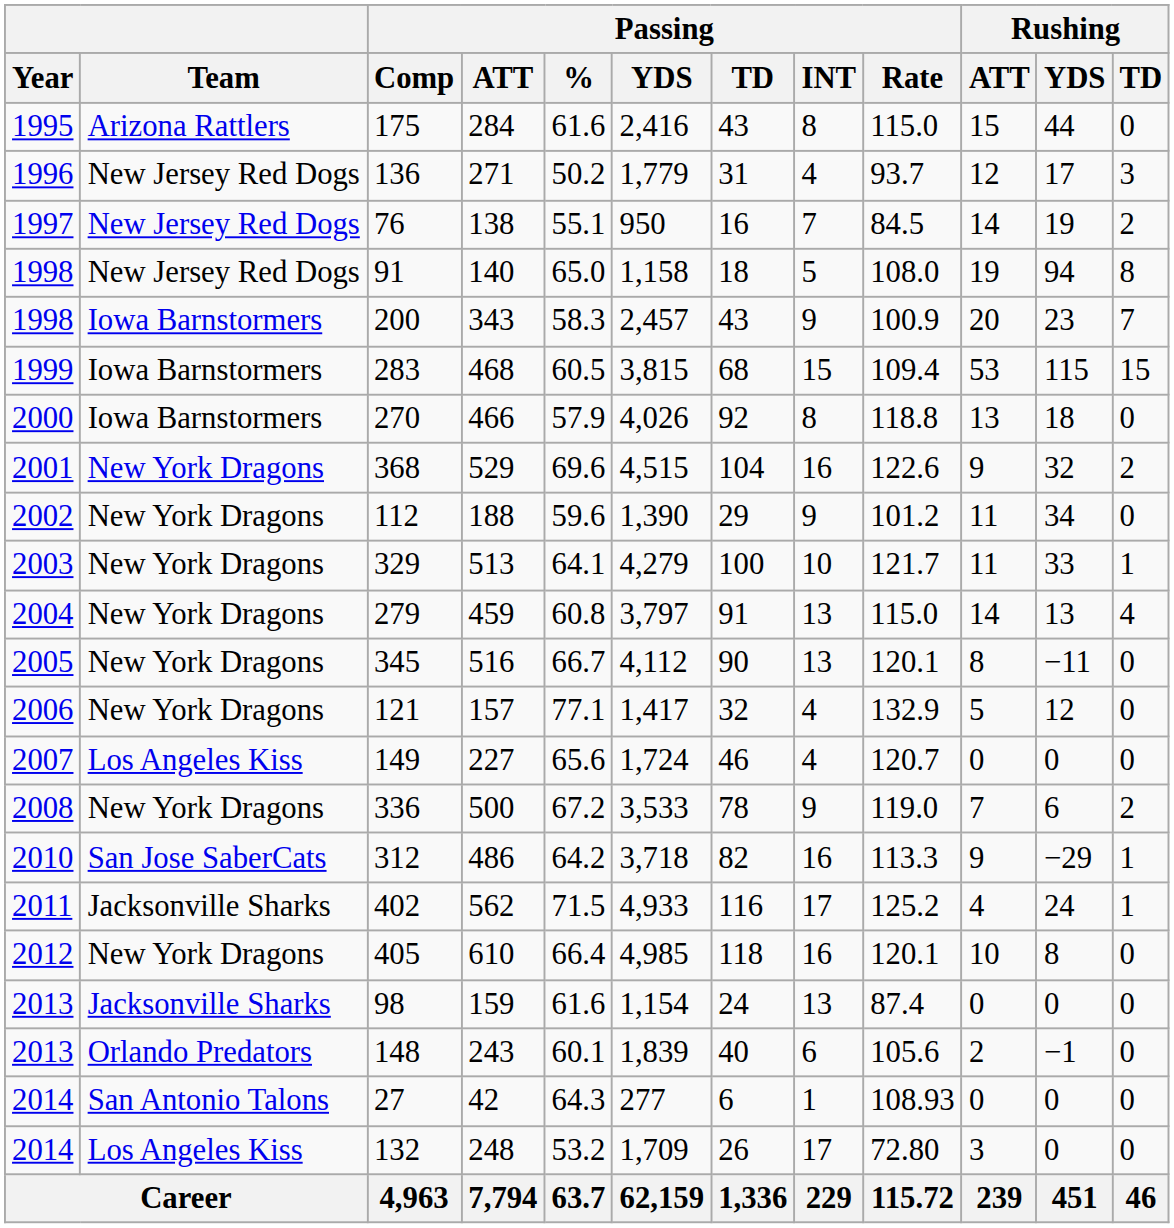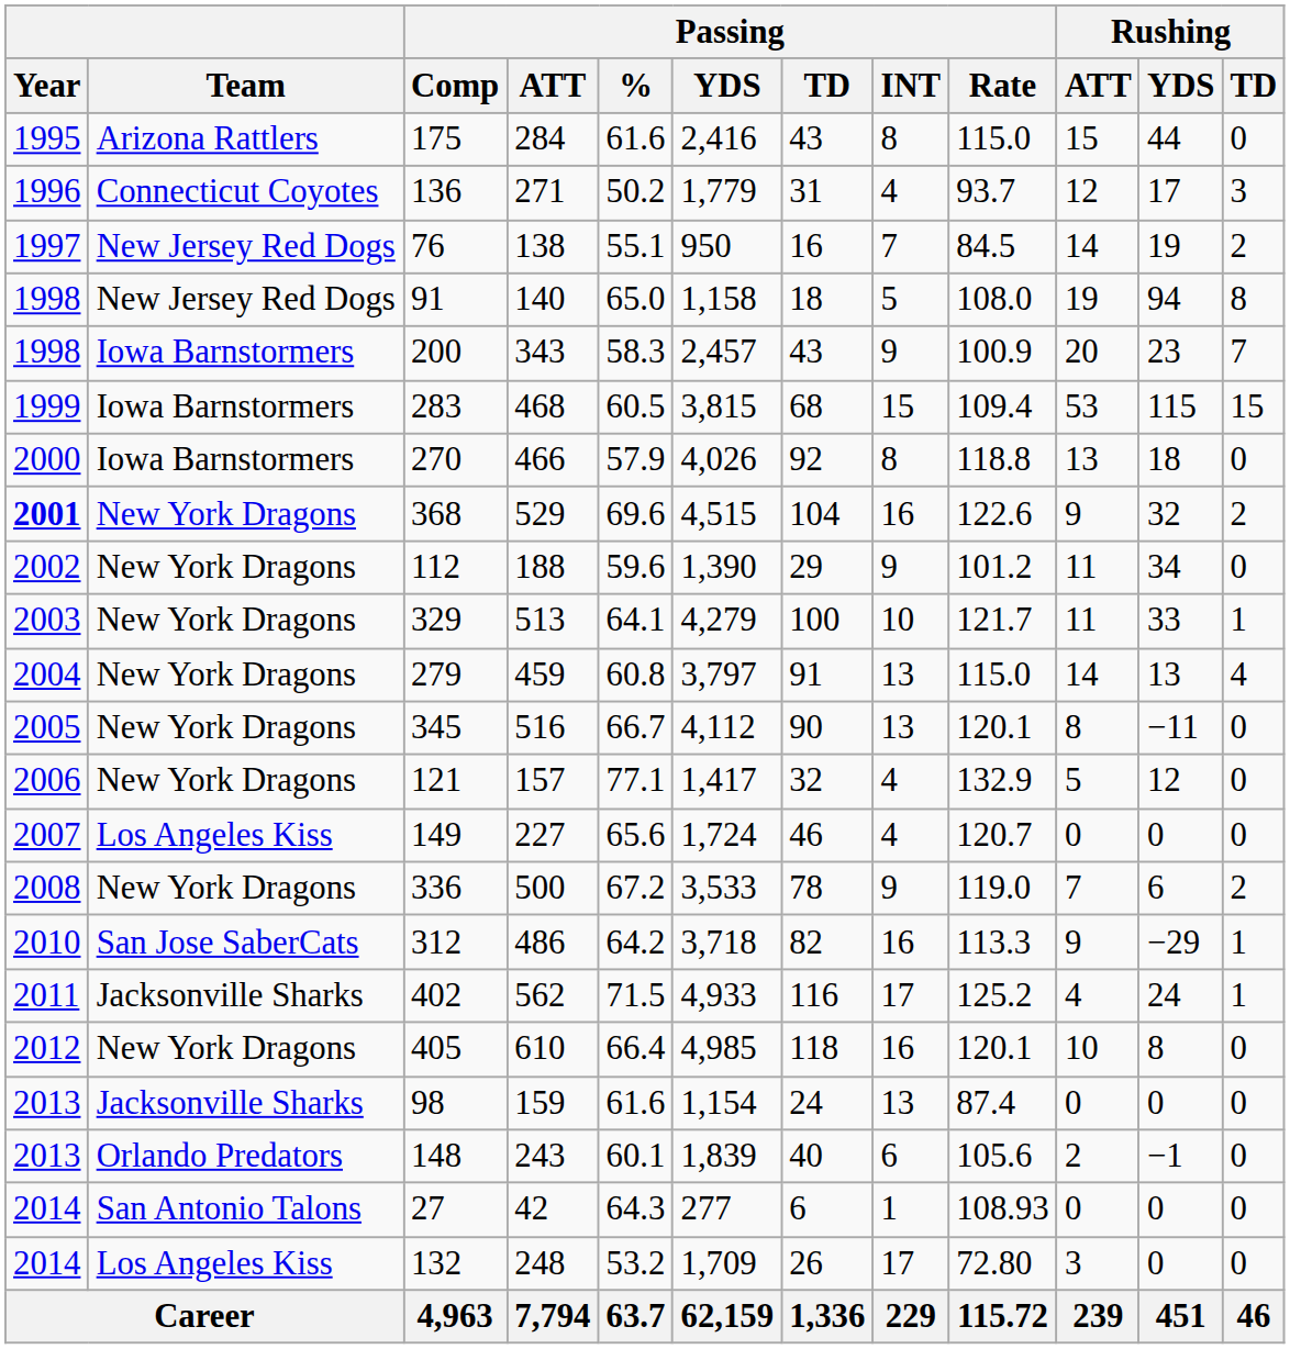 <table class="wikitable">
 <tr>
 <th colspan=2></th>
 <th colspan=7>Passing</th>
 <th colspan=3>Rushing</th>
 </tr>
 <tr>
 <th>Year</th>
 <th>Team</th>
 <th>Comp</th>
 <th>ATT</th>
 <th>%</th>
 <th>YDS</th>
 <th>TD</th>
 <th>INT</th>
 <th>Rate</th>
 <th>ATT</th>
 <th>YDS</th>
 <th>TD</th>
 </tr>
 <tr>
 <td><a href='#'>1995</a></td>
 <td><a href='#'>Arizona Rattlers</a></td>
 <td>175</td>
 <td>284</td>
 <td>61.6</td>
 <td>2,416</td>
 <td>43</td>
 <td>8</td>
 <td>115.0</td>
 <td>15</td>
 <td>44</td>
 <td>0</td>
 </tr>
 <tr>
 <td><a href='#'>1996</a></td>
-<td>New Jersey Red Dogs</td>
+<td><a href='#'>Connecticut Coyotes</a></td>
 <td>136</td>
 <td>271</td>
 <td>50.2</td>
 <td>1,779</td>
 <td>31</td>
 <td>4</td>
 <td>93.7</td>
 <td>12</td>
 <td>17</td>
 <td>3</td>
 </tr>
 <tr>
 <td><a href='#'>1997</a></td>
 <td><a href='#'>New Jersey Red Dogs</a></td>
 <td>76</td>
 <td>138</td>
 <td>55.1</td>
 <td>950</td>
 <td>16</td>
 <td>7</td>
 <td>84.5</td>
 <td>14</td>
 <td>19</td>
 <td>2</td>
 </tr>
 <tr>
 <td><a href='#'>1998</a></td>
 <td>New Jersey Red Dogs</td>
 <td>91</td>
 <td>140</td>
 <td>65.0</td>
 <td>1,158</td>
 <td>18</td>
 <td>5</td>
 <td>108.0</td>
 <td>19</td>
 <td>94</td>
 <td>8</td>
 </tr>
 <tr>
 <td><a href='#'>1998</a></td>
 <td><a href='#'>Iowa Barnstormers</a></td>
 <td>200</td>
 <td>343</td>
 <td>58.3</td>
 <td>2,457</td>
 <td>43</td>
 <td>9</td>
 <td>100.9</td>
 <td>20</td>
 <td>23</td>
 <td>7</td>
 </tr>
 <tr>
 <td><a href='#'>1999</a></td>
 <td>Iowa Barnstormers</td>
 <td>283</td>
 <td>468</td>
 <td>60.5</td>
 <td>3,815</td>
 <td>68</td>
 <td>15</td>
 <td>109.4</td>
 <td>53</td>
 <td>115</td>
 <td>15</td>
 </tr>
 <tr>
 <td><a href='#'>2000</a></td>
 <td>Iowa Barnstormers</td>
 <td>270</td>
 <td>466</td>
 <td>57.9</td>
 <td>4,026</td>
 <td>92</td>
 <td>8</td>
 <td>118.8</td>
 <td>13</td>
 <td>18</td>
 <td>0</td>
 </tr>
 <tr>
-<td><a href='#'>2001</a></td>
+<td><strong><a href='#'>2001</a></strong></td>
 <td><a href='#'>New York Dragons</a></td>
 <td>368</td>
 <td>529</td>
 <td>69.6</td>
 <td>4,515</td>
 <td>104</td>
 <td>16</td>
 <td>122.6</td>
 <td>9</td>
 <td>32</td>
 <td>2</td>
 </tr>
 <tr>
 <td><a href='#'>2002</a></td>
 <td>New York Dragons</td>
 <td>112</td>
 <td>188</td>
 <td>59.6</td>
 <td>1,390</td>
 <td>29</td>
 <td>9</td>
 <td>101.2</td>
 <td>11</td>
 <td>34</td>
 <td>0</td>
 </tr>
 <tr>
 <td><a href='#'>2003</a></td>
 <td>New York Dragons</td>
 <td>329</td>
 <td>513</td>
 <td>64.1</td>
 <td>4,279</td>
 <td>100</td>
 <td>10</td>
 <td>121.7</td>
 <td>11</td>
 <td>33</td>
 <td>1</td>
 </tr>
 <tr>
 <td><a href='#'>2004</a></td>
 <td>New York Dragons</td>
 <td>279</td>
 <td>459</td>
 <td>60.8</td>
 <td>3,797</td>
 <td>91</td>
 <td>13</td>
 <td>115.0</td>
 <td>14</td>
 <td>13</td>
 <td>4</td>
 </tr>
 <tr>
 <td><a href='#'>2005</a></td>
 <td>New York Dragons</td>
 <td>345</td>
 <td>516</td>
 <td>66.7</td>
 <td>4,112</td>
 <td>90</td>
 <td>13</td>
 <td>120.1</td>
 <td>8</td>
 <td>−11</td>
 <td>0</td>
 </tr>
 <tr>
 <td><a href='#'>2006</a></td>
 <td>New York Dragons</td>
 <td>121</td>
 <td>157</td>
 <td>77.1</td>
 <td>1,417</td>
 <td>32</td>
 <td>4</td>
 <td>132.9</td>
 <td>5</td>
 <td>12</td>
 <td>0</td>
 </tr>
 <tr>
 <td><a href='#'>2007</a></td>
 <td><a href='#'>Los Angeles Kiss</a></td>
 <td>149</td>
 <td>227</td>
 <td>65.6</td>
 <td>1,724</td>
 <td>46</td>
 <td>4</td>
 <td>120.7</td>
 <td>0</td>
 <td>0</td>
 <td>0</td>
 </tr>
 <tr>
 <td><a href='#'>2008</a></td>
 <td>New York Dragons</td>
 <td>336</td>
 <td>500</td>
 <td>67.2</td>
 <td>3,533</td>
 <td>78</td>
 <td>9</td>
 <td>119.0</td>
 <td>7</td>
 <td>6</td>
 <td>2</td>
 </tr>
 <tr>
 <td><a href='#'>2010</a></td>
 <td><a href='#'>San Jose SaberCats</a></td>
 <td>312</td>
 <td>486</td>
 <td>64.2</td>
 <td>3,718</td>
 <td>82</td>
 <td>16</td>
 <td>113.3</td>
 <td>9</td>
 <td>−29</td>
 <td>1</td>
 </tr>
 <tr>
 <td><a href='#'>2011</a></td>
 <td>Jacksonville Sharks</td>
 <td>402</td>
 <td>562</td>
 <td>71.5</td>
 <td>4,933</td>
 <td>116</td>
 <td>17</td>
 <td>125.2</td>
 <td>4</td>
 <td>24</td>
 <td>1</td>
 </tr>
 <tr>
 <td><a href='#'>2012</a></td>
 <td>New York Dragons</td>
 <td>405</td>
 <td>610</td>
 <td>66.4</td>
 <td>4,985</td>
 <td>118</td>
 <td>16</td>
 <td>120.1</td>
 <td>10</td>
 <td>8</td>
 <td>0</td>
 </tr>
 <tr>
 <td><a href='#'>2013</a></td>
 <td><a href='#'>Jacksonville Sharks</a></td>
 <td>98</td>
 <td>159</td>
 <td>61.6</td>
 <td>1,154</td>
 <td>24</td>
 <td>13</td>
 <td>87.4</td>
 <td>0</td>
 <td>0</td>
 <td>0</td>
 </tr>
 <tr>
 <td><a href='#'>2013</a></td>
 <td><a href='#'>Orlando Predators</a></td>
 <td>148</td>
 <td>243</td>
 <td>60.1</td>
 <td>1,839</td>
 <td>40</td>
 <td>6</td>
 <td>105.6</td>
 <td>2</td>
 <td>−1</td>
 <td>0</td>
 </tr>
 <tr>
 <td><a href='#'>2014</a></td>
 <td><a href='#'>San Antonio Talons</a></td>
 <td>27</td>
 <td>42</td>
 <td>64.3</td>
 <td>277</td>
 <td>6</td>
 <td>1</td>
 <td>108.93</td>
 <td>0</td>
 <td>0</td>
 <td>0</td>
 </tr>
 <tr>
 <td><a href='#'>2014</a></td>
 <td><a href='#'>Los Angeles Kiss</a></td>
 <td>132</td>
 <td>248</td>
 <td>53.2</td>
 <td>1,709</td>
 <td>26</td>
 <td>17</td>
 <td>72.80</td>
 <td>3</td>
 <td>0</td>
 <td>0</td>
 </tr>
 <tr>
 <th colspan=2>Career</th>
 <th>4,963</th>
 <th>7,794</th>
 <th>63.7</th>
 <th>62,159</th>
 <th>1,336</th>
 <th>229</th>
 <th>115.72</th>
 <th>239</th>
 <th>451</th>
 <th>46</th>
 </tr>
 </table>
